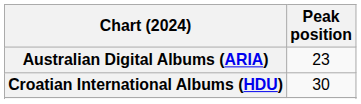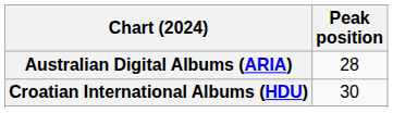 <table class="wikitable sortable plainrowheaders" style="text-align:center">
 <tr>
 <th scope="col">Chart (2024)</th>
 <th scope="col">Peak<br>position</th>
 </tr>
 <tr>
 <th scope="row">Australian Digital Albums (<a href='#'>ARIA</a>)</th>
-<td>23</td>
+<td>28</td>
 </tr>
 <tr>
 <th scope="row">Croatian International Albums (<a href='#'>HDU</a>)</th>
 <td>30</td>
 </tr>
 <tr>
 </tr>
 <tr>
 </tr>
 </table>
